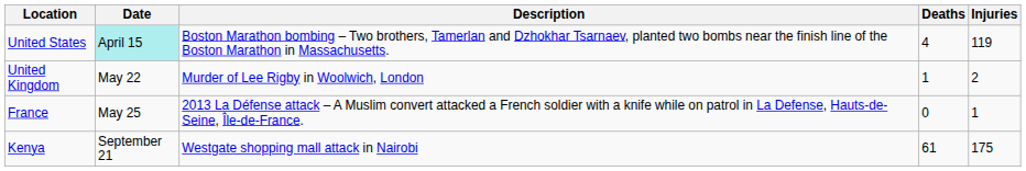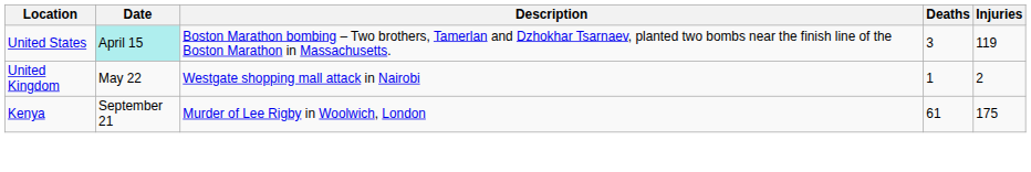 <table class="wikitable sortable">
 <tr>
 <th scope="col">Location</th>
 <th scope="col" data-sort-type="date">Date</th>
 <th scope="col" class="unsortable">Description</th>
 <th scope="col" data-sort-type="number">Deaths</th>
 <th scope="col" data-sort-type="number">Injuries</th>
 </tr>
 <tr>
 <td><a href='#'>United States</a></td>
 <td style="background: paleturquoise;">April 15</td>
 <td><a href='#'>Boston Marathon bombing</a> – Two brothers, <a href='#'>Tamerlan</a> and <a href='#'>Dzhokhar Tsarnaev</a>, planted two bombs near the finish line of the <a href='#'>Boston Marathon</a> in <a href='#'>Massachusetts</a>.</td>
-<td>4</td>
+<td>3</td>
 <td>119</td>
 </tr>
 <tr>
 <td><a href='#'>United Kingdom</a></td>
 <td>May 22</td>
-<td><a href='#'>Murder of Lee Rigby</a> in <a href='#'>Woolwich</a>, <a href='#'>London</a></td>
+<td><a href='#'>Westgate shopping mall attack</a> in <a href='#'>Nairobi</a></td>
 <td>1</td>
 <td>2</td>
 </tr>
 <tr>
-<td><a href='#'>France</a></td>
-<td>May 25</td>
-<td><a href='#'>2013 La Défense attack</a> – A Muslim convert attacked a French soldier with a knife while on patrol in <a href='#'>La Defense</a>, <a href='#'>Hauts-de-Seine</a>, <a href='#'>Île-de-France</a>.</td>
-<td>0</td>
-<td>1</td>
-</tr>
-<tr>
 <td><a href='#'>Kenya</a></td>
 <td>September 21</td>
-<td><a href='#'>Westgate shopping mall attack</a> in <a href='#'>Nairobi</a></td>
+<td><a href='#'>Murder of Lee Rigby</a> in <a href='#'>Woolwich</a>, <a href='#'>London</a></td>
 <td>61</td>
 <td>175</td>
 </tr>
 </table>
